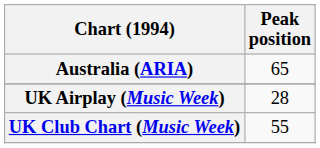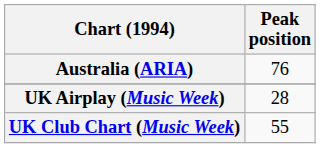 <table class="wikitable sortable plainrowheaders" style="text-align:center">
 <tr>
 <th>Chart (1994)</th>
 <th>Peak<br>position</th>
 </tr>
 <tr>
 <th scope="row">Australia (<a href='#'>ARIA</a>)</th>
-<td>65</td>
+<td>76</td>
 </tr>
 <tr>
 </tr>
 <tr>
 </tr>
 <tr>
 </tr>
 <tr>
 <th scope="row">UK Airplay (<em><a href='#'>Music Week</a></em>)</th>
 <td>28</td>
 </tr>
 <tr>
 <th scope="row"><a href='#'>UK Club Chart</a> (<em><a href='#'>Music Week</a></em>)</th>
 <td>55</td>
 </tr>
 <tr>
 </tr>
 <tr>
 </tr>
 </table>
